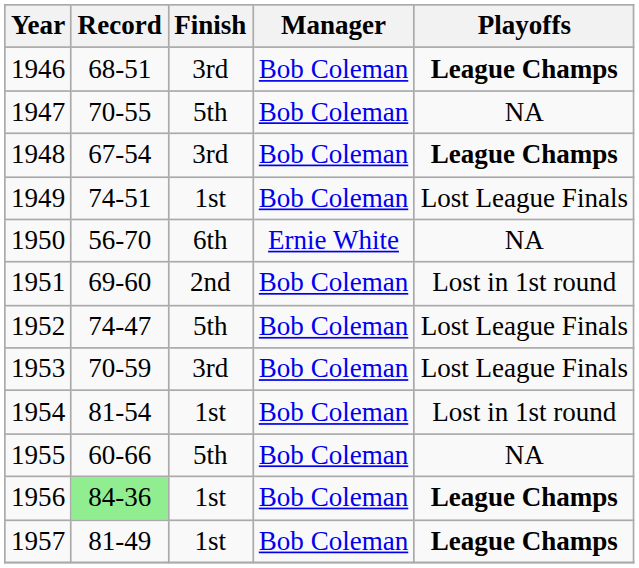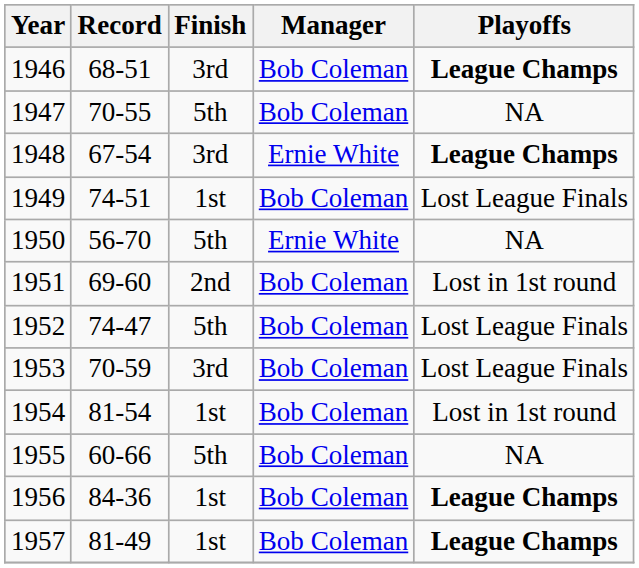 <table class="wikitable" style="text-align:center">
 <tr>
 <th>Year</th>
 <th>Record</th>
 <th>Finish</th>
 <th>Manager</th>
 <th>Playoffs</th>
 </tr>
 <tr>
 <td>1946</td>
 <td>68-51</td>
 <td>3rd</td>
 <td><a href='#'>Bob Coleman</a></td>
 <td><strong>League Champs</strong></td>
 </tr>
 <tr>
 <td>1947</td>
 <td>70-55</td>
 <td>5th</td>
 <td><a href='#'>Bob Coleman</a></td>
 <td>NA</td>
 </tr>
 <tr>
 <td>1948</td>
 <td>67-54</td>
 <td>3rd</td>
-<td><a href='#'>Bob Coleman</a></td>
+<td><a href='#'>Ernie White</a></td>
 <td><strong>League Champs</strong></td>
 </tr>
 <tr>
 <td>1949</td>
 <td>74-51</td>
 <td>1st</td>
 <td><a href='#'>Bob Coleman</a></td>
 <td>Lost League Finals</td>
 </tr>
 <tr>
 <td>1950</td>
 <td>56-70</td>
-<td>6th</td>
+<td>5th</td>
 <td><a href='#'>Ernie White</a></td>
 <td>NA</td>
 </tr>
 <tr>
 <td>1951</td>
 <td>69-60</td>
 <td>2nd</td>
 <td><a href='#'>Bob Coleman</a></td>
 <td>Lost in 1st round</td>
 </tr>
 <tr>
 <td>1952</td>
 <td>74-47</td>
 <td>5th</td>
 <td><a href='#'>Bob Coleman</a></td>
 <td>Lost League Finals</td>
 </tr>
 <tr>
 <td>1953</td>
 <td>70-59</td>
 <td>3rd</td>
 <td><a href='#'>Bob Coleman</a></td>
 <td>Lost League Finals</td>
 </tr>
 <tr>
 <td>1954</td>
 <td>81-54</td>
 <td>1st</td>
 <td><a href='#'>Bob Coleman</a></td>
 <td>Lost in 1st round</td>
 </tr>
 <tr>
 <td>1955</td>
 <td>60-66</td>
 <td>5th</td>
 <td><a href='#'>Bob Coleman</a></td>
 <td>NA</td>
 </tr>
 <tr>
 <td>1956</td>
-<td style="background: lightgreen;">84-36</td>
+<td>84-36</td>
 <td>1st</td>
 <td><a href='#'>Bob Coleman</a></td>
 <td><strong>League Champs</strong></td>
 </tr>
 <tr>
 <td>1957</td>
 <td>81-49</td>
 <td>1st</td>
 <td><a href='#'>Bob Coleman</a></td>
 <td><strong>League Champs</strong></td>
 </tr>
 <tr>
 </tr>
 </table>
